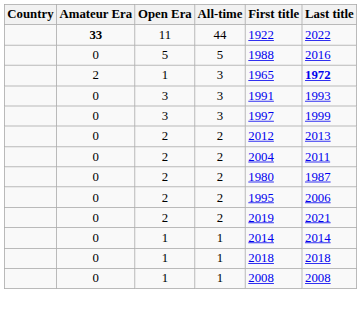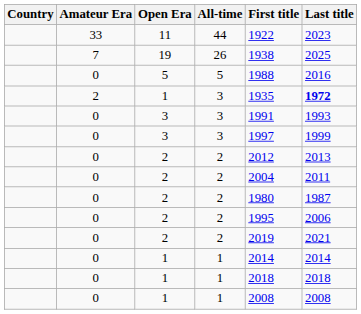 <table class="wikitable sortable">
 <tr>
 <th>Country</th>
 <th>Amateur Era</th>
 <th>Open Era</th>
 <th>All-time</th>
 <th>First title</th>
 <th>Last title</th>
 </tr>
 <tr>
 <td></td>
-<td align="center"><strong>33</strong></td>
+<td align="center">33</td>
 <td align="center">11</td>
 <td align="center">44</td>
 <td><a href='#'>1922</a></td>
-<td><a href='#'>2022</a></td>
+<td><a href='#'>2023</a></td>
+</tr>
+<tr>
+<td></td>
+<td align="center">7</td>
+<td align="center">19</td>
+<td align="center">26</td>
+<td><a href='#'>1938</a></td>
+<td><a href='#'>2025</a></td>
 </tr>
 <tr>
 <td></td>
 <td align="center">0</td>
 <td align="center">5</td>
 <td align="center">5</td>
 <td><a href='#'>1988</a></td>
 <td><a href='#'>2016</a></td>
 </tr>
 <tr>
 <td></td>
 <td align="center">2</td>
 <td align="center">1</td>
 <td align="center">3</td>
-<td><a href='#'>1965</a></td>
+<td><a href='#'>1935</a></td>
 <td><strong><a href='#'>1972</a></strong></td>
 </tr>
 <tr>
 <td><em><br></em></td>
 <td align="center">0</td>
 <td align="center">3</td>
 <td align="center">3</td>
 <td><a href='#'>1991</a></td>
 <td><a href='#'>1993</a></td>
 </tr>
 <tr>
 <td></td>
 <td align="center">0</td>
 <td align="center">3</td>
 <td align="center">3</td>
 <td><a href='#'>1997</a></td>
 <td><a href='#'>1999</a></td>
 </tr>
 <tr>
 <td></td>
 <td align="center">0</td>
 <td align="center">2</td>
 <td align="center">2</td>
 <td><a href='#'>2012</a></td>
 <td><a href='#'>2013</a></td>
 </tr>
 <tr>
 <td></td>
 <td align="center">0</td>
 <td align="center">2</td>
 <td align="center">2</td>
 <td><a href='#'>2004</a></td>
 <td><a href='#'>2011</a></td>
 </tr>
 <tr>
 <td><em></em></td>
 <td align="center">0</td>
 <td align="center">2</td>
 <td align="center">2</td>
 <td><a href='#'>1980</a></td>
 <td><a href='#'>1987</a></td>
 </tr>
 <tr>
 <td></td>
 <td align="center">0</td>
 <td align="center">2</td>
 <td align="center">2</td>
 <td><a href='#'>1995</a></td>
 <td><a href='#'>2006</a></td>
 </tr>
 <tr>
 <td></td>
 <td align="center">0</td>
 <td align="center">2</td>
 <td align="center">2</td>
 <td><a href='#'>2019</a></td>
 <td><a href='#'>2021</a></td>
 </tr>
 <tr>
 <td></td>
 <td align="center">0</td>
 <td align="center">1</td>
 <td align="center">1</td>
 <td><a href='#'>2014</a></td>
 <td><a href='#'>2014</a></td>
 </tr>
 <tr>
 <td></td>
 <td align="center">0</td>
 <td align="center">1</td>
 <td align="center">1</td>
 <td><a href='#'>2018</a></td>
 <td><a href='#'>2018</a></td>
 </tr>
 <tr>
 <td></td>
 <td align="center">0</td>
 <td align="center">1</td>
 <td align="center">1</td>
 <td><a href='#'>2008</a></td>
 <td><a href='#'>2008</a></td>
 </tr>
 </table>
